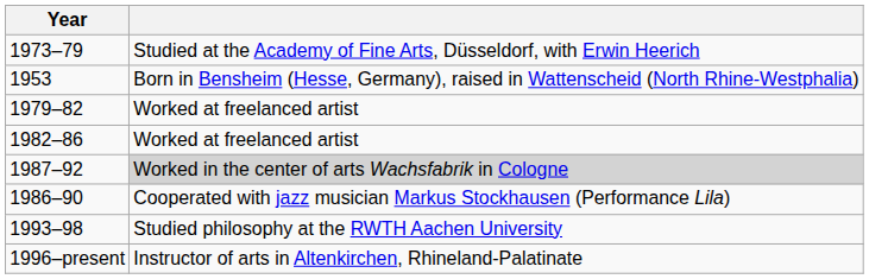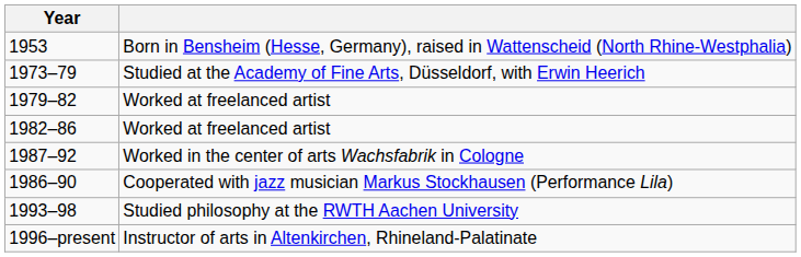 <table class="wikitable">
 <tr>
 <th>Year</th>
 <th></th>
 </tr>
 <tr>
+<td>1953</td>
+<td>Born in <a href='#'>Bensheim</a> (<a href='#'>Hesse</a>, Germany), raised in <a href='#'>Wattenscheid</a> (<a href='#'>North Rhine-Westphalia</a>)</td>
+</tr>
+<tr>
 <td>1973–79</td>
 <td>Studied at the <a href='#'>Academy of Fine Arts</a>, Düsseldorf, with <a href='#'>Erwin Heerich</a></td>
-</tr>
-<tr>
-<td>1953</td>
-<td>Born in <a href='#'>Bensheim</a> (<a href='#'>Hesse</a>, Germany), raised in <a href='#'>Wattenscheid</a> (<a href='#'>North Rhine-Westphalia</a>)</td>
 </tr>
 <tr>
 <td>1979–82</td>
 <td>Worked at freelanced artist</td>
 </tr>
 <tr>
 <td>1982–86</td>
 <td>Worked at freelanced artist</td>
 </tr>
 <tr>
 <td>1987–92</td>
-<td style="background: lightgrey;">Worked in the center of arts <em>Wachsfabrik</em> in <a href='#'>Cologne</a></td>
+<td>Worked in the center of arts <em>Wachsfabrik</em> in <a href='#'>Cologne</a></td>
 </tr>
 <tr>
 <td>1986–90</td>
 <td>Cooperated with <a href='#'>jazz</a> musician <a href='#'>Markus Stockhausen</a> (Performance <em>Lila</em>)</td>
 </tr>
 <tr>
 <td>1993–98</td>
 <td>Studied philosophy at the <a href='#'>RWTH Aachen University</a></td>
 </tr>
 <tr>
 <td>1996–present</td>
 <td>Instructor of arts in <a href='#'>Altenkirchen</a>, Rhineland-Palatinate</td>
 </tr>
 </table>
